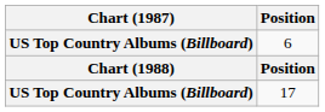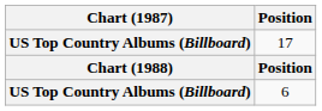 <table class="wikitable plainrowheaders" style="text-align:center">
 <tr>
 <th scope="col">Chart (1987)</th>
 <th scope="col">Position</th>
 </tr>
 <tr>
 <th scope="row">US Top Country Albums (<em>Billboard</em>)</th>
-<td>6</td>
+<td>17</td>
 </tr>
 <tr>
 <th scope="col">Chart (1988)</th>
 <th scope="col">Position</th>
 </tr>
 <tr>
 <th scope="row">US Top Country Albums (<em>Billboard</em>)</th>
-<td>17</td>
+<td>6</td>
 </tr>
 </table>
